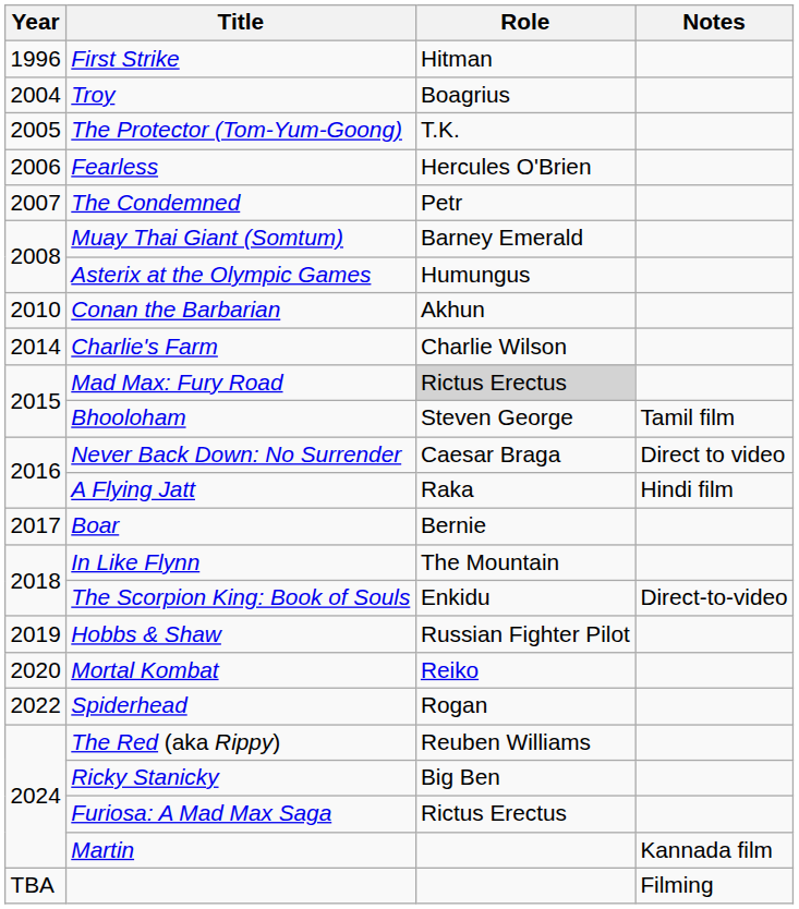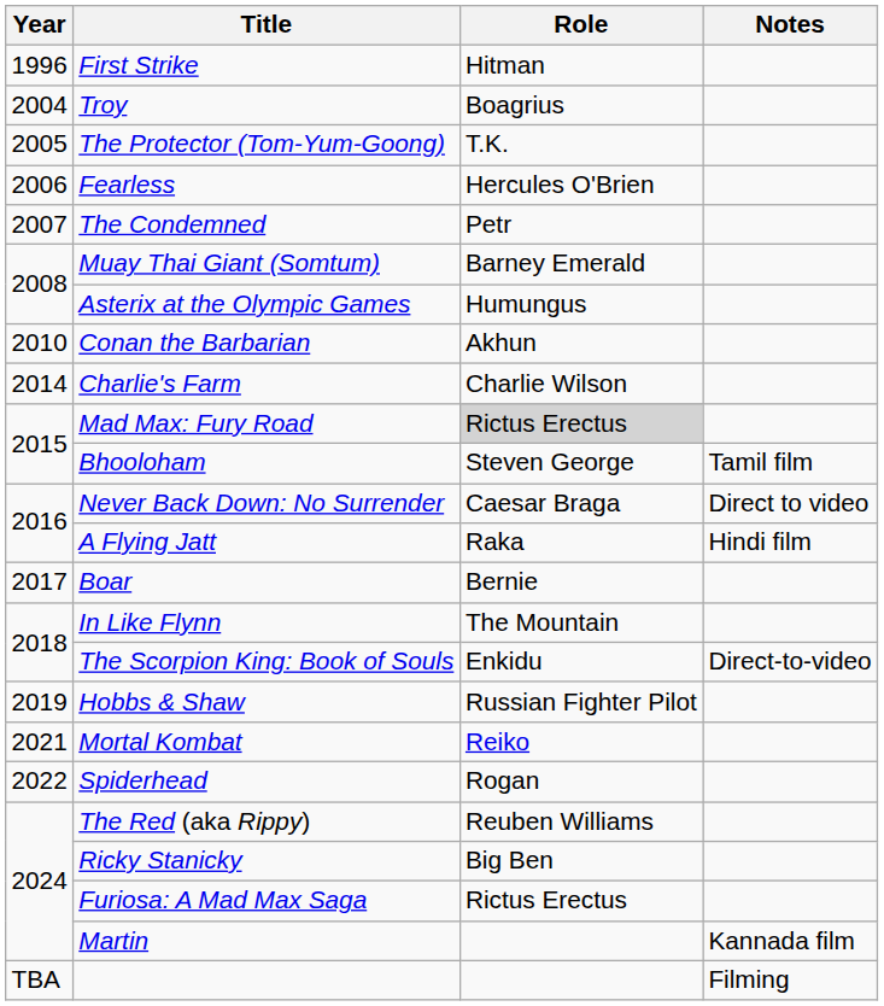 <table class="wikitable">
 <tr>
 <th>Year</th>
 <th>Title</th>
 <th>Role</th>
 <th class="unsortable">Notes</th>
 </tr>
 <tr>
 <td>1996</td>
 <td><em><a href='#'>First Strike</a></em></td>
 <td>Hitman</td>
 <td></td>
 </tr>
 <tr>
 <td>2004</td>
 <td><em><a href='#'>Troy</a></em></td>
 <td>Boagrius</td>
 <td></td>
 </tr>
 <tr>
 <td>2005</td>
 <td><em><a href='#'>The Protector (Tom-Yum-Goong)</a></em></td>
 <td>T.K.</td>
 <td></td>
 </tr>
 <tr>
 <td>2006</td>
 <td><em><a href='#'>Fearless</a></em></td>
 <td>Hercules O'Brien</td>
 <td></td>
 </tr>
 <tr>
 <td>2007</td>
 <td><em><a href='#'>The Condemned</a></em></td>
 <td>Petr</td>
 <td></td>
 </tr>
 <tr>
 <td rowspan="2">2008</td>
 <td><em><a href='#'>Muay Thai Giant (Somtum)</a></em></td>
 <td>Barney Emerald</td>
 <td></td>
 </tr>
 <tr>
 <td><em><a href='#'>Asterix at the Olympic Games</a></em></td>
 <td>Humungus</td>
 <td></td>
 </tr>
 <tr>
 <td>2010</td>
 <td><em><a href='#'>Conan the Barbarian</a></em></td>
 <td>Akhun</td>
 <td></td>
 </tr>
 <tr>
 <td>2014</td>
 <td><em><a href='#'>Charlie's Farm</a></em></td>
 <td>Charlie Wilson</td>
 <td></td>
 </tr>
 <tr>
 <td rowspan="2">2015</td>
 <td><em><a href='#'>Mad Max: Fury Road</a></em></td>
 <td style="background: lightgrey;">Rictus Erectus</td>
 <td></td>
 </tr>
 <tr>
 <td><em><a href='#'>Bhooloham</a></em></td>
 <td>Steven George</td>
 <td>Tamil film</td>
 </tr>
 <tr>
 <td rowspan="2">2016</td>
 <td><em><a href='#'>Never Back Down: No Surrender</a></em></td>
 <td>Caesar Braga</td>
 <td>Direct to video</td>
 </tr>
 <tr>
 <td><em><a href='#'>A Flying Jatt</a></em></td>
 <td>Raka</td>
 <td>Hindi film</td>
 </tr>
 <tr>
 <td>2017</td>
 <td><em><a href='#'>Boar</a></em></td>
 <td>Bernie</td>
 <td></td>
 </tr>
 <tr>
 <td rowspan="2">2018</td>
 <td><em><a href='#'>In Like Flynn</a></em></td>
 <td>The Mountain</td>
 <td></td>
 </tr>
 <tr>
 <td><em><a href='#'>The Scorpion King: Book of Souls</a></em></td>
 <td>Enkidu</td>
 <td>Direct-to-video</td>
 </tr>
 <tr>
 <td>2019</td>
 <td><em><a href='#'>Hobbs & Shaw</a></em></td>
 <td>Russian Fighter Pilot</td>
 <td></td>
 </tr>
 <tr>
-<td>2020</td>
+<td>2021</td>
 <td><em><a href='#'>Mortal Kombat</a></em></td>
 <td><a href='#'>Reiko</a></td>
 <td></td>
 </tr>
 <tr>
 <td>2022</td>
 <td><em><a href='#'>Spiderhead</a></em></td>
 <td>Rogan</td>
 <td></td>
 </tr>
 <tr>
 <td rowspan="4">2024</td>
 <td><em><a href='#'>The Red</a></em> (aka <em>Rippy</em>)</td>
 <td>Reuben Williams</td>
 <td></td>
 </tr>
 <tr>
 <td><em><a href='#'>Ricky Stanicky</a></em></td>
 <td>Big Ben</td>
 <td></td>
 </tr>
 <tr>
 <td><em><a href='#'>Furiosa: A Mad Max Saga</a></em></td>
 <td>Rictus Erectus</td>
 <td></td>
 </tr>
 <tr>
 <td><em><a href='#'>Martin</a></em></td>
 <td></td>
 <td>Kannada film</td>
 </tr>
 <tr>
 <td>TBA</td>
 <td></td>
 <td></td>
 <td>Filming</td>
 </tr>
 </table>
